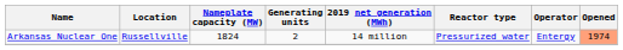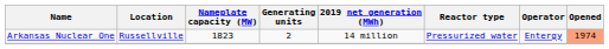 <table class="wikitable sortable" style="font-size:95%; text-align:center;">
 <tr>
 <th>Name</th>
 <th>Location</th>
 <th><a href='#'>Nameplate</a><br>capacity (<a href='#'>MW</a>)</th>
 <th>Generating<br> units</th>
 <th>2019 <a href='#'>net generation</a><br> (<a href='#'>MWh</a>)</th>
 <th>Reactor type</th>
 <th>Operator</th>
 <th>Opened</th>
 </tr>
 <tr>
 <td><a href='#'>Arkansas Nuclear One</a></td>
 <td><a href='#'>Russellville</a></td>
-<td>1824</td>
+<td>1823</td>
 <td>2</td>
 <td>14 million</td>
 <td><a href='#'>Pressurized water</a></td>
 <td><a href='#'>Entergy</a></td>
 <td style="background: lightsalmon;">1974</td>
 </tr>
 <tr>
 </tr>
 </table>
